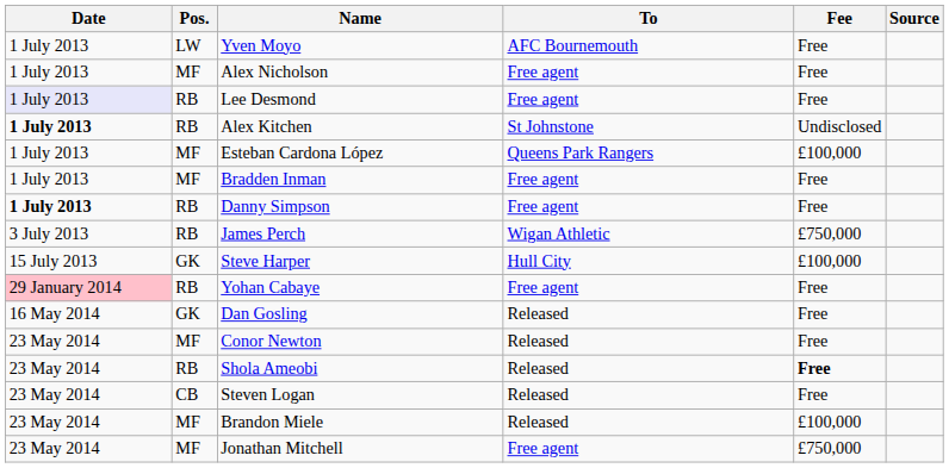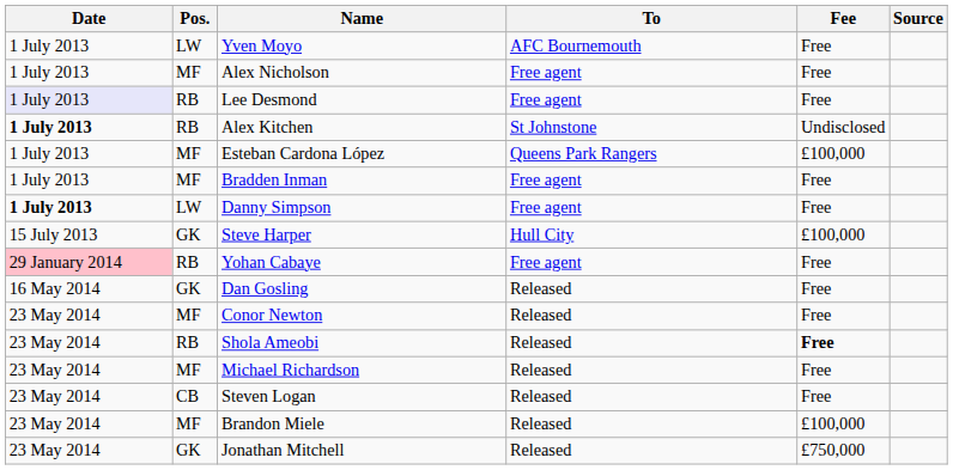 <table class="wikitable" style="width:70%;">
 <tr>
 <th style="width:20%;">Date</th>
 <th style="width:5%;">Pos.</th>
 <th style="width:35%;">Name</th>
 <th style="width:35%;">To</th>
 <th style="width:15%;">Fee</th>
 <th style="width:10%;">Source</th>
 </tr>
 <tr>
 <td>1 July 2013</td>
 <td>LW</td>
 <td> <a href='#'>Yven Moyo</a></td>
 <td><a href='#'>AFC Bournemouth</a></td>
 <td>Free</td>
 <td></td>
 </tr>
 <tr>
 <td>1 July 2013</td>
 <td>MF</td>
 <td> Alex Nicholson</td>
 <td><a href='#'>Free agent</a></td>
 <td>Free</td>
 <td></td>
 </tr>
 <tr>
 <td style="background: lavender;">1 July 2013</td>
 <td>RB</td>
 <td> Lee Desmond</td>
 <td><a href='#'>Free agent</a></td>
 <td>Free</td>
 <td></td>
 </tr>
 <tr>
 <td><strong>1 July 2013</strong></td>
 <td>RB</td>
 <td> Alex Kitchen</td>
 <td><a href='#'>St Johnstone</a></td>
 <td>Undisclosed</td>
 <td></td>
 </tr>
 <tr>
 <td>1 July 2013</td>
 <td>MF</td>
 <td> Esteban Cardona López</td>
 <td><a href='#'>Queens Park Rangers</a></td>
 <td>£100,000</td>
 <td></td>
 </tr>
 <tr>
 <td>1 July 2013</td>
 <td>MF</td>
 <td> <a href='#'>Bradden Inman</a></td>
 <td><a href='#'>Free agent</a></td>
 <td>Free</td>
 <td></td>
 </tr>
 <tr>
 <td><strong>1 July 2013</strong></td>
-<td>RB</td>
+<td>LW</td>
 <td> <a href='#'>Danny Simpson</a></td>
 <td><a href='#'>Free agent</a></td>
 <td>Free</td>
-<td></td>
-</tr>
-<tr>
-<td>3 July 2013</td>
-<td>RB</td>
-<td> <a href='#'>James Perch</a></td>
-<td><a href='#'>Wigan Athletic</a></td>
-<td>£750,000</td>
 <td></td>
 </tr>
 <tr>
 <td>15 July 2013</td>
 <td>GK</td>
 <td> <a href='#'>Steve Harper</a></td>
 <td><a href='#'>Hull City</a></td>
 <td>£100,000</td>
 <td></td>
 </tr>
 <tr>
 <td style="background: pink;">29 January 2014</td>
 <td>RB</td>
 <td> <a href='#'>Yohan Cabaye</a></td>
 <td><a href='#'>Free agent</a></td>
 <td>Free</td>
 <td></td>
 </tr>
 <tr>
 <td>16 May 2014</td>
 <td>GK</td>
 <td> <a href='#'>Dan Gosling</a></td>
 <td>Released</td>
 <td>Free</td>
 <td></td>
 </tr>
 <tr>
 <td>23 May 2014</td>
 <td>MF</td>
 <td> <a href='#'>Conor Newton</a></td>
 <td>Released</td>
 <td>Free</td>
 <td></td>
 </tr>
 <tr>
 <td>23 May 2014</td>
 <td>RB</td>
 <td> <a href='#'>Shola Ameobi</a></td>
 <td>Released</td>
 <td><strong>Free</strong></td>
 <td></td>
 </tr>
 <tr>
 <td>23 May 2014</td>
+<td>MF</td>
+<td> <a href='#'>Michael Richardson</a></td>
+<td>Released</td>
+<td>Free</td>
+<td></td>
+</tr>
+<tr>
+<td>23 May 2014</td>
 <td>CB</td>
 <td> Steven Logan</td>
 <td>Released</td>
 <td>Free</td>
 <td></td>
 </tr>
 <tr>
 <td>23 May 2014</td>
 <td>MF</td>
 <td> Brandon Miele</td>
 <td>Released</td>
 <td>£100,000</td>
 <td></td>
 </tr>
 <tr>
 <td>23 May 2014</td>
-<td>MF</td>
+<td>GK</td>
 <td> Jonathan Mitchell</td>
-<td><a href='#'>Free agent</a></td>
+<td>Released</td>
 <td>£750,000</td>
 <td></td>
 </tr>
 </table>
